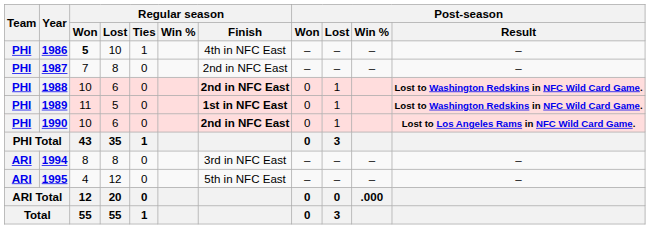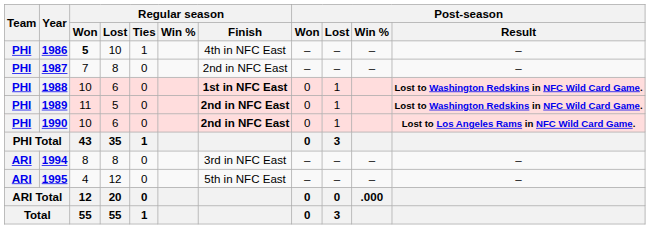 <table class="wikitable" style="font-size: 95%; text-align:center;">
 <tr>
 <th rowspan="2">Team</th>
 <th rowspan="2">Year</th>
 <th colspan="5">Regular season</th>
 <th colspan="4">Post-season</th>
 </tr>
 <tr>
 <th>Won</th>
 <th>Lost</th>
 <th>Ties</th>
 <th>Win %</th>
 <th>Finish</th>
 <th>Won</th>
 <th>Lost</th>
 <th>Win %</th>
 <th>Result</th>
 </tr>
 <tr>
 <th><a href='#'>PHI</a></th>
 <th><a href='#'>1986</a></th>
 <td><strong>5</strong></td>
 <td>10</td>
 <td>1</td>
 <td></td>
 <td>4th in NFC East</td>
 <td>–</td>
 <td>–</td>
 <td>–</td>
 <td>–</td>
 </tr>
 <tr>
 <th><a href='#'>PHI</a></th>
 <th><a href='#'>1987</a></th>
 <td>7</td>
 <td>8</td>
 <td>0</td>
 <td></td>
 <td>2nd in NFC East</td>
 <td>–</td>
 <td>–</td>
 <td>–</td>
 <td>–</td>
 </tr>
 <tr style="background:#fdd;">
 <th><a href='#'>PHI</a></th>
 <th><a href='#'>1988</a></th>
 <td>10</td>
 <td>6</td>
 <td>0</td>
 <td></td>
-<td><strong>2nd in NFC East</strong></td>
+<td><strong>1st in NFC East</strong></td>
 <td>0</td>
 <td>1</td>
 <td></td>
 <td><small><strong>Lost to <a href='#'>Washington Redskins</a> in <a href='#'>NFC Wild Card Game</a>.</strong></small></td>
 </tr>
 <tr style="background:#fdd;">
 <th><a href='#'>PHI</a></th>
 <th><a href='#'>1989</a></th>
 <td>11</td>
 <td>5</td>
 <td>0</td>
 <td></td>
-<td><strong>1st in NFC East</strong></td>
+<td><strong>2nd in NFC East</strong></td>
 <td>0</td>
 <td>1</td>
 <td></td>
 <td><small><strong>Lost to <a href='#'>Washington Redskins</a> in <a href='#'>NFC Wild Card Game</a>.</strong></small></td>
 </tr>
 <tr style="background:#fdd;">
 <th><a href='#'>PHI</a></th>
 <th><a href='#'>1990</a></th>
 <td>10</td>
 <td>6</td>
 <td>0</td>
 <td></td>
 <td><strong>2nd in NFC East</strong></td>
 <td>0</td>
 <td>1</td>
 <td></td>
 <td><small><strong>Lost to <a href='#'>Los Angeles Rams</a> in <a href='#'>NFC Wild Card Game</a>.</strong></small></td>
 </tr>
 <tr>
 <th colspan="2">PHI Total</th>
 <th>43</th>
 <th>35</th>
 <th>1</th>
 <th></th>
 <th></th>
 <th>0</th>
 <th>3</th>
 <th></th>
 <th></th>
 </tr>
 <tr>
 <th><a href='#'>ARI</a></th>
 <th><a href='#'>1994</a></th>
 <td>8</td>
 <td>8</td>
 <td>0</td>
 <td></td>
 <td>3rd in NFC East</td>
 <td>–</td>
 <td>–</td>
 <td>–</td>
 <td>–</td>
 </tr>
 <tr>
 <th><a href='#'>ARI</a></th>
 <th><a href='#'>1995</a></th>
 <td>4</td>
 <td>12</td>
 <td>0</td>
 <td></td>
 <td>5th in NFC East</td>
 <td>–</td>
 <td>–</td>
 <td>–</td>
 <td>–</td>
 </tr>
 <tr>
 <th colspan="2">ARI Total</th>
 <th>12</th>
 <th>20</th>
 <th>0</th>
 <th></th>
 <th></th>
 <th>0</th>
 <th>0</th>
 <th>.000</th>
 <th></th>
 </tr>
 <tr>
 <th colspan="2">Total</th>
 <th>55</th>
 <th>55</th>
 <th>1</th>
 <th></th>
 <th></th>
 <th>0</th>
 <th>3</th>
 <th></th>
 <th></th>
 </tr>
 </table>
